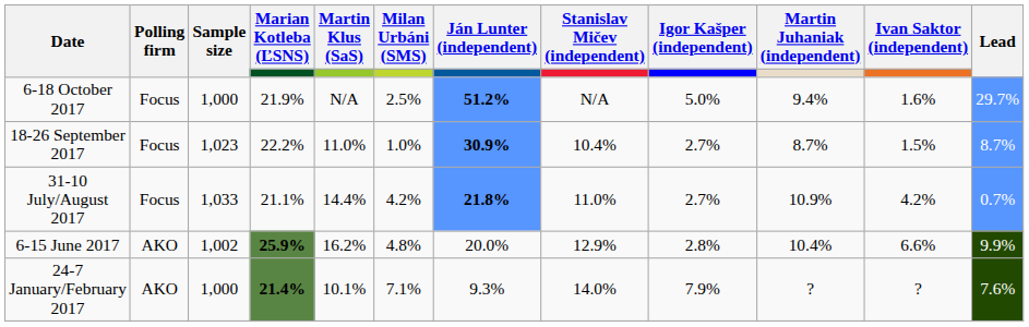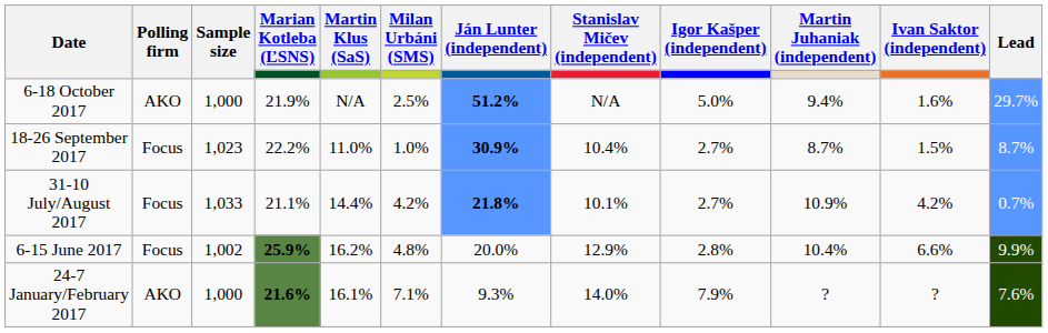 <table class="wikitable" style="text-align:center; font-size:90%; line-height:16px;">
 <tr style="height:42px;">
 <th style="width:150px;" rowspan="2">Date</th>
 <th style="width:165px;" rowspan="2">Polling firm</th>
 <th style="width:80px;" rowspan="2">Sample size</th>
 <th><a href='#'><span>Marian Kotleba (ĽSNS)</span></a></th>
 <th><a href='#'><span>Martin Klus (SaS)</span></a></th>
 <th><a href='#'><span>Milan Urbáni (SMS)</span></a></th>
 <th><a href='#'><span>Ján Lunter (independent)</span></a></th>
 <th><a href='#'><span>Stanislav Mičev (independent)</span></a></th>
 <th><a href='#'><span>Igor Kašper (independent)</span></a></th>
 <th><a href='#'><span>Martin Juhaniak (independent)</span></a></th>
 <th><a href='#'><span>Ivan Saktor (independent)</span></a></th>
 <th style="width:20px;" rowspan="2">Lead</th>
 </tr>
 <tr>
 <th style="background:#005222; width:40px;"></th>
 <th style="background:#96C82D; width:40px;"></th>
 <th style="background:#BED62F; width:40px;"></th>
 <th style="background:#00599D; width:40px;"></th>
 <th style="background:#ED1B34; width:40px;"></th>
 <th style="background:blue; width:40px;"></th>
 <th style="background:#e9ddca; width:40px;"></th>
 <th style="background:#EC7225; width:40px;"></th>
 </tr>
 <tr>
 <td>6-18 October 2017</td>
-<td>Focus</td>
+<td>AKO</td>
 <td>1,000</td>
 <td>21.9%</td>
 <td>N/A</td>
 <td>2.5%</td>
 <td style="background:#5795ff"><strong>51.2%</strong></td>
 <td>N/A</td>
 <td>5.0%</td>
 <td>9.4%</td>
 <td>1.6%</td>
 <td style="background:#5795ff; color:white;">29.7%</td>
 </tr>
 <tr>
 <td>18-26 September 2017</td>
 <td>Focus</td>
 <td>1,023</td>
 <td>22.2%</td>
 <td>11.0%</td>
 <td>1.0%</td>
 <td style="background:#5795ff"><strong>30.9%</strong></td>
 <td>10.4%</td>
 <td>2.7%</td>
 <td>8.7%</td>
 <td>1.5%</td>
 <td style="background:#5795ff; color:white;">8.7%</td>
 </tr>
 <tr>
 <td>31-10 July/August 2017</td>
 <td>Focus</td>
 <td>1,033</td>
 <td>21.1%</td>
 <td>14.4%</td>
 <td>4.2%</td>
 <td style="background:#5795ff"><strong>21.8%</strong></td>
-<td>11.0%</td>
+<td>10.1%</td>
 <td>2.7%</td>
 <td>10.9%</td>
 <td>4.2%</td>
 <td style="background:#5795ff; color:white;">0.7%</td>
 </tr>
 <tr>
 <td>6-15 June 2017</td>
-<td>AKO</td>
+<td>Focus</td>
 <td>1,002</td>
 <td style="background:#598544"><strong>25.9%</strong></td>
 <td>16.2%</td>
 <td>4.8%</td>
 <td>20.0%</td>
 <td>12.9%</td>
 <td>2.8%</td>
 <td>10.4%</td>
 <td>6.6%</td>
 <td style="background:#224900; color:white;">9.9%</td>
 </tr>
 <tr>
 <td>24-7 January/February 2017</td>
 <td>AKO</td>
 <td>1,000</td>
-<td style="background:#598544"><strong>21.4%</strong></td>
-<td>10.1%</td>
+<td style="background:#598544"><strong>21.6%</strong></td>
+<td>16.1%</td>
 <td>7.1%</td>
 <td>9.3%</td>
 <td>14.0%</td>
 <td>7.9%</td>
 <td>?</td>
 <td>?</td>
 <td style="background:#224900; color:white;">7.6%</td>
 </tr>
 <tr>
 </tr>
 </table>
